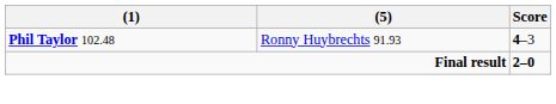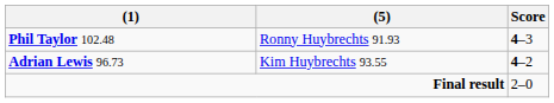 <table class="wikitable">
 <tr>
 <th width=270><strong></strong> (1)</th>
 <th width=270> (5)</th>
 <th>Score</th>
 </tr>
 <tr>
 <td><strong><a href='#'>Phil Taylor</a></strong> <small><span>102.48</span></small></td>
 <td><a href='#'>Ronny Huybrechts</a> <small><span>91.93</span></small></td>
 <td><strong>4</strong>–3</td>
 </tr>
 <tr>
+<td><strong><a href='#'>Adrian Lewis</a></strong> <small><span>96.73</span></small></td>
+<td><a href='#'>Kim Huybrechts</a> <small><span>93.55</span></small></td>
+<td><strong>4</strong>–2</td>
+</tr>
+<tr>
 <td colspan="2" align="right"><strong>Final result</strong></td>
-<td><strong>2–0</strong></td>
+<td>2–0</td>
 </tr>
 </table>
